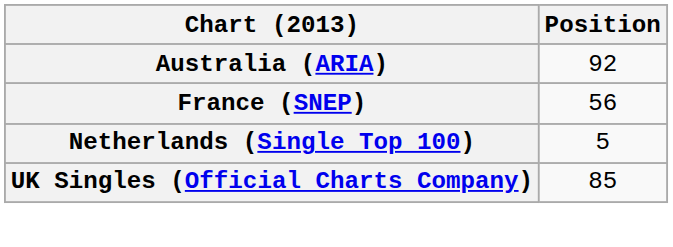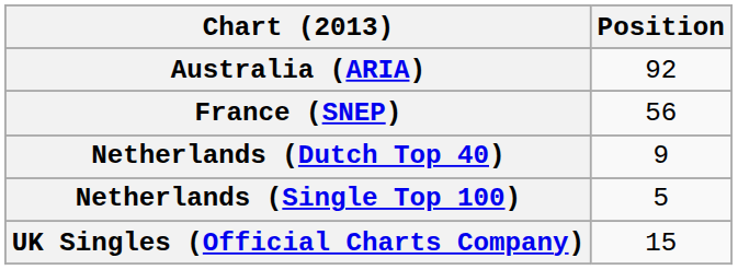 <table class="wikitable sortable plainrowheaders" style="text-align:center;">
 <tr>
 <th scope="col">Chart (2013)</th>
 <th scope="col">Position</th>
 </tr>
 <tr>
 <th scope="row">Australia (<a href='#'>ARIA</a>)</th>
 <td>92</td>
 </tr>
 <tr>
 <th scope="row">France (<a href='#'>SNEP</a>)</th>
 <td>56</td>
 </tr>
 <tr>
+<th scope="row">Netherlands (<a href='#'>Dutch Top 40</a>)</th>
+<td>9</td>
+</tr>
+<tr>
 <th scope="row">Netherlands (<a href='#'>Single Top 100</a>)</th>
 <td>5</td>
 </tr>
 <tr>
 <th scope="row">UK Singles (<a href='#'>Official Charts Company</a>)</th>
-<td>85</td>
+<td>15</td>
 </tr>
 </table>
